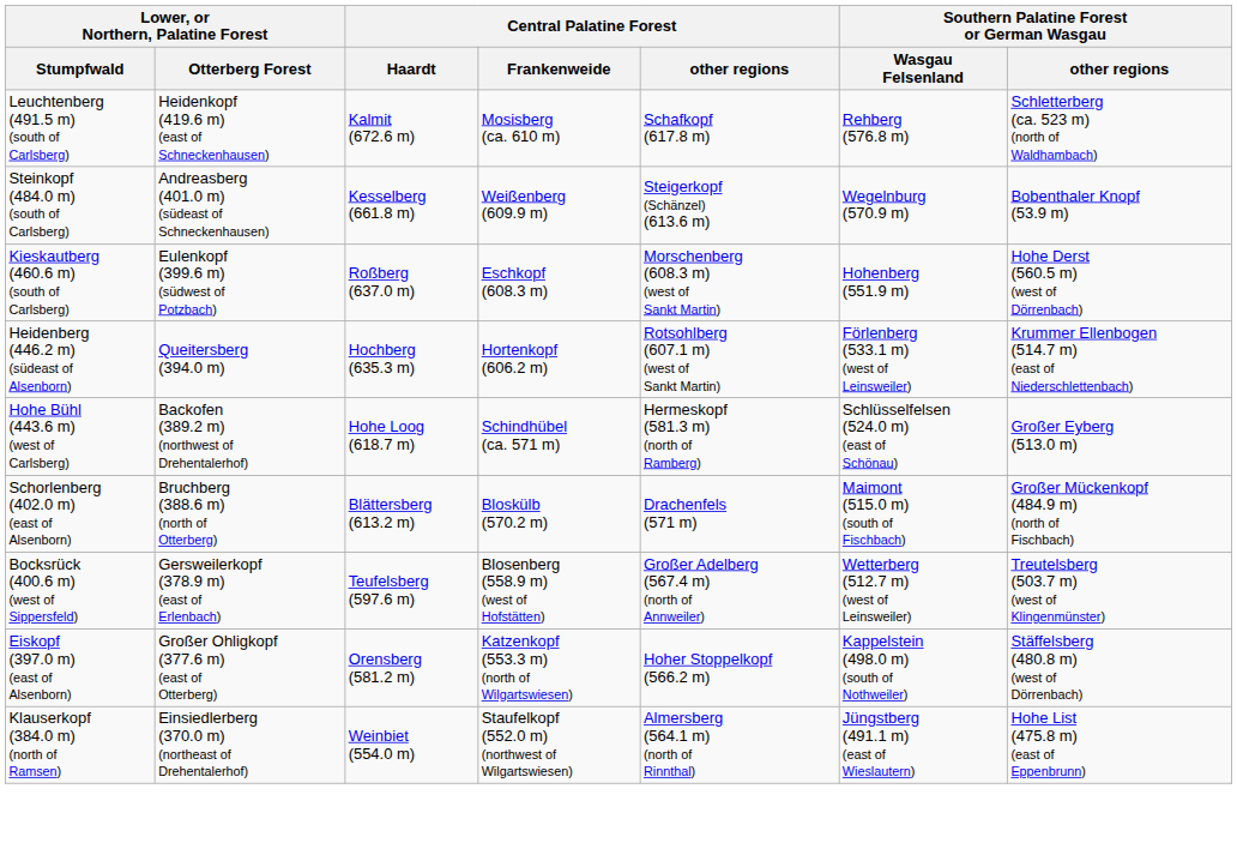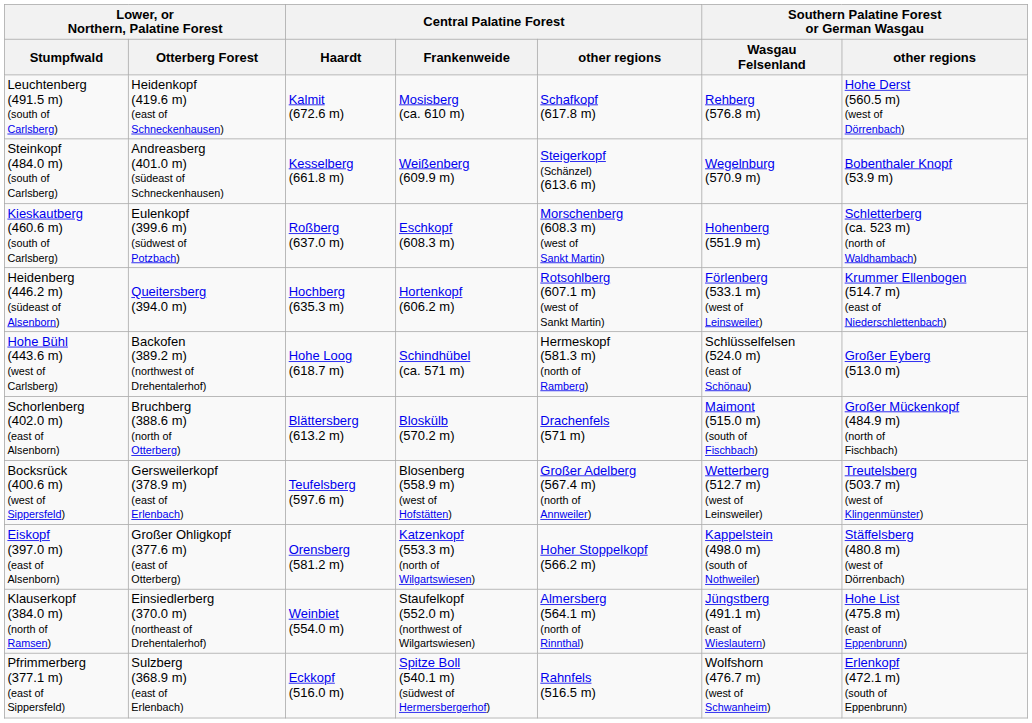 <table class="wikitable" width="100%">
 <tr>
 <th colspan="2" class="hintergrundfarbe5">Lower, or<br>Northern, Palatine Forest</th>
 <th ! colspan="3" class="hintergrundfarbe5">Central Palatine Forest</th>
 <th ! colspan="2" class="hintergrundfarbe5">Southern Palatine Forest<br>or German Wasgau</th>
 </tr>
 <tr class="hintergrundfarbe11">
 <th>Stumpfwald</th>
 <th>Otterberg Forest</th>
 <th>Haardt</th>
 <th>Frankenweide</th>
 <th>other regions</th>
 <th>Wasgau<br>Felsenland</th>
 <th>other regions</th>
 </tr>
 <tr>
 <td>Leuchtenberg<br>(491.5 m)<br><small>(south of<br><a href='#'>Carlsberg</a>)</small></td>
 <td>Heidenkopf<br>(419.6 m)<br><small>(east of<br><a href='#'>Schneckenhausen</a>)</small></td>
 <td><a href='#'>Kalmit</a><br>(672.6 m)</td>
 <td><a href='#'>Mosisberg</a><br>(ca. 610 m)</td>
 <td><a href='#'>Schafkopf</a><br>(617.8 m)</td>
 <td><a href='#'>Rehberg</a><br>(576.8 m)</td>
-<td><a href='#'>Schletterberg</a><br>(ca. 523 m)<br><small>(north of<br><a href='#'>Waldhambach</a>)</small></td>
+<td><a href='#'>Hohe Derst</a><br>(560.5 m)<br><small>(west of<br><a href='#'>Dörrenbach</a>)</small></td>
 </tr>
 <tr>
 <td>Steinkopf<br>(484.0 m)<br><small>(south of<br>Carlsberg)</small></td>
 <td>Andreasberg<br>(401.0 m)<br><small>(südeast of<br>Schneckenhausen)</small></td>
 <td><a href='#'>Kesselberg</a><br>(661.8 m)</td>
 <td><a href='#'>Weißenberg</a><br>(609.9 m)</td>
 <td><a href='#'>Steigerkopf</a><br><small>(Schänzel)</small><br>(613.6 m)</td>
 <td><a href='#'>Wegelnburg</a><br>(570.9 m)</td>
 <td><a href='#'>Bobenthaler Knopf</a><br>(53.9 m)</td>
 </tr>
 <tr>
 <td><a href='#'>Kieskautberg</a><br>(460.6 m)<br><small>(south of<br>Carlsberg)</small></td>
 <td>Eulenkopf<br>(399.6 m)<br><small>(südwest of<br><a href='#'>Potzbach</a>)</small></td>
 <td><a href='#'>Roßberg</a><br>(637.0 m)</td>
 <td><a href='#'>Eschkopf</a><br>(608.3 m)</td>
 <td><a href='#'>Morschenberg</a><br>(608.3 m)<br><small>(west of<br><a href='#'>Sankt Martin</a>)</small></td>
 <td><a href='#'>Hohenberg</a><br>(551.9 m)</td>
-<td><a href='#'>Hohe Derst</a><br>(560.5 m)<br><small>(west of<br><a href='#'>Dörrenbach</a>)</small></td>
+<td><a href='#'>Schletterberg</a><br>(ca. 523 m)<br><small>(north of<br><a href='#'>Waldhambach</a>)</small></td>
 </tr>
 <tr>
 <td>Heidenberg<br>(446.2 m)<br><small>(südeast of<br><a href='#'>Alsenborn</a>)</small></td>
 <td><a href='#'>Queitersberg</a><br>(394.0 m)</td>
 <td><a href='#'>Hochberg</a><br>(635.3 m)</td>
 <td><a href='#'>Hortenkopf</a><br>(606.2 m)</td>
 <td><a href='#'>Rotsohlberg</a><br>(607.1 m)<br><small>(west of<br>Sankt Martin)</small></td>
 <td><a href='#'>Förlenberg</a><br>(533.1 m)<br><small>(west of<br><a href='#'>Leinsweiler</a>)</small></td>
 <td><a href='#'>Krummer Ellenbogen</a><br>(514.7 m)<br><small>(east of<br><a href='#'>Niederschlettenbach</a>)</small></td>
 </tr>
 <tr>
 <td><a href='#'>Hohe Bühl</a><br>(443.6 m)<br><small>(west of<br>Carlsberg)</small></td>
 <td>Backofen<br>(389.2 m)<br><small>(northwest of<br>Drehentalerhof)</small></td>
 <td><a href='#'>Hohe Loog</a><br>(618.7 m)</td>
 <td><a href='#'>Schindhübel</a><br>(ca. 571 m)</td>
 <td>Hermeskopf<br>(581.3 m)<br><small>(north of<br><a href='#'>Ramberg</a>)</small></td>
 <td>Schlüsselfelsen<br>(524.0 m)<br><small>(east of<br><a href='#'>Schönau</a>)</small></td>
 <td><a href='#'>Großer Eyberg</a><br>(513.0 m)</td>
 </tr>
 <tr>
 <td>Schorlenberg<br>(402.0 m)<br><small>(east of<br>Alsenborn)</small></td>
 <td>Bruchberg<br>(388.6 m)<br><small>(north of<br><a href='#'>Otterberg</a>)</small></td>
 <td><a href='#'>Blättersberg</a><br>(613.2 m)</td>
 <td><a href='#'>Bloskülb</a><br>(570.2 m)</td>
 <td><a href='#'>Drachenfels</a><br>(571 m)</td>
 <td><a href='#'>Maimont</a><br>(515.0 m)<br><small>(south of<br><a href='#'>Fischbach</a>)</small></td>
 <td><a href='#'>Großer Mückenkopf</a><br>(484.9 m)<br><small>(north of<br>Fischbach)</small></td>
 </tr>
 <tr>
 <td>Bocksrück<br>(400.6 m)<br><small>(west of<br><a href='#'>Sippersfeld</a>)</small></td>
 <td>Gersweilerkopf<br>(378.9 m)<br><small>(east of<br><a href='#'>Erlenbach</a>)</small></td>
 <td><a href='#'>Teufelsberg</a><br>(597.6 m)</td>
 <td>Blosenberg<br>(558.9 m)<br><small>(west of<br><a href='#'>Hofstätten</a>)</small></td>
 <td><a href='#'>Großer Adelberg</a><br>(567.4 m)<br><small>(north of<br><a href='#'>Annweiler</a>)</small></td>
 <td><a href='#'>Wetterberg</a><br>(512.7 m)<br><small>(west of<br>Leinsweiler)</small></td>
 <td><a href='#'>Treutelsberg</a><br>(503.7 m)<br><small>(west of<br><a href='#'>Klingenmünster</a>)</small></td>
 </tr>
 <tr>
 <td><a href='#'>Eiskopf</a><br>(397.0 m)<br><small>(east of<br>Alsenborn)</small></td>
 <td>Großer Ohligkopf<br>(377.6 m)<br><small>(east of<br>Otterberg)</small></td>
 <td><a href='#'>Orensberg</a><br>(581.2 m)</td>
 <td><a href='#'>Katzenkopf</a><br>(553.3 m)<br><small>(north of<br><a href='#'>Wilgartswiesen</a>)</small></td>
 <td><a href='#'>Hoher Stoppelkopf</a><br>(566.2 m)</td>
 <td><a href='#'>Kappelstein</a><br>(498.0 m)<br><small>(south of<br><a href='#'>Nothweiler</a>)</small></td>
 <td><a href='#'>Stäffelsberg</a><br>(480.8 m)<br><small>(west of<br>Dörrenbach)</small></td>
 </tr>
 <tr>
 <td>Klauserkopf<br>(384.0 m)<br><small>(north of<br><a href='#'>Ramsen</a>)</small></td>
 <td>Einsiedlerberg<br>(370.0 m)<br><small>(northeast of<br>Drehentalerhof)</small></td>
 <td><a href='#'>Weinbiet</a><br>(554.0 m)</td>
 <td>Staufelkopf<br>(552.0 m)<br><small>(northwest of<br>Wilgartswiesen)</small></td>
 <td><a href='#'>Almersberg</a><br>(564.1 m)<br><small>(north of<br><a href='#'>Rinnthal</a>)</small></td>
 <td><a href='#'>Jüngstberg</a><br>(491.1 m)<br><small>(east of<br><a href='#'>Wieslautern</a>)</small></td>
 <td><a href='#'>Hohe List</a><br>(475.8 m)<br><small>(east of<br><a href='#'>Eppenbrunn</a>)</small></td>
 </tr>
+<tr>
+<td>Pfrimmerberg<br>(377.1 m)<br><small>(east of<br>Sippersfeld)</small></td>
+<td>Sulzberg<br>(368.9 m)<br><small>(east of<br>Erlenbach)</small></td>
+<td><a href='#'>Eckkopf</a><br>(516.0 m)</td>
+<td><a href='#'>Spitze Boll</a><br>(540.1 m)<br><small>(südwest of<br><a href='#'>Hermersbergerhof</a>)</small></td>
+<td><a href='#'>Rahnfels</a><br>(516.5 m)</td>
+<td>Wolfshorn<br>(476.7 m)<br><small>(west of<br><a href='#'>Schwanheim</a>)</small></td>
+<td><a href='#'>Erlenkopf</a><br>(472.1 m)<br><small>(south of<br>Eppenbrunn)</small></td>
+</tr>
 </table>
